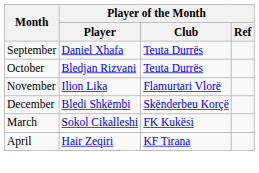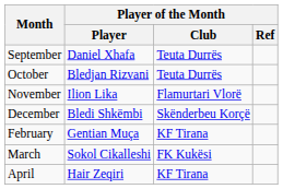 <table class="wikitable">
 <tr>
 <th rowspan="2">Month</th>
 <th colspan="3">Player of the Month</th>
 </tr>
 <tr>
 <th>Player</th>
 <th>Club</th>
 <th>Ref</th>
 </tr>
 <tr>
 <td>September</td>
 <td> <a href='#'>Daniel Xhafa</a></td>
 <td><a href='#'>Teuta Durrës</a></td>
 <td align=center></td>
 </tr>
 <tr>
 <td>October</td>
 <td> <a href='#'>Bledjan Rizvani</a></td>
 <td><a href='#'>Teuta Durrës</a></td>
 <td align=center></td>
 </tr>
 <tr>
 <td>November</td>
 <td> <a href='#'>Ilion Lika</a></td>
 <td><a href='#'>Flamurtari Vlorë</a></td>
 <td align=center></td>
 </tr>
 <tr>
 <td>December</td>
 <td> <a href='#'>Bledi Shkëmbi</a></td>
 <td><a href='#'>Skënderbeu Korçë</a></td>
 <td align=center></td>
 </tr>
 <tr>
+<td>February</td>
+<td> <a href='#'>Gentian Muça</a></td>
+<td><a href='#'>KF Tirana</a></td>
+<td align=center></td>
+</tr>
+<tr>
 <td>March</td>
 <td> <a href='#'>Sokol Cikalleshi</a></td>
 <td><a href='#'>FK Kukësi</a></td>
 <td align=center></td>
 </tr>
 <tr>
 <td>April</td>
 <td> <a href='#'>Hair Zeqiri</a></td>
 <td><a href='#'>KF Tirana</a></td>
 <td align=center></td>
 </tr>
 </table>
